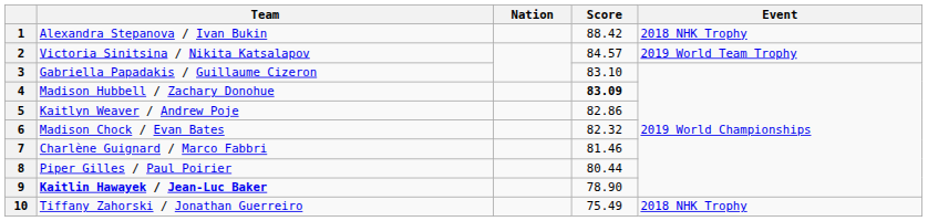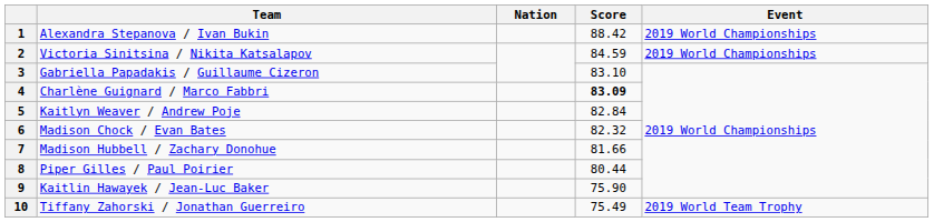 <table class="wikitable sortable" style="text-align:left; width:80%">
 <tr>
 <th scope="col"></th>
 <th scope="col">Team</th>
 <th scope="col">Nation</th>
 <th scope="col">Score</th>
 <th scope="col">Event</th>
 </tr>
 <tr>
 <th scope="row">1</th>
 <td><a href='#'>Alexandra Stepanova</a> / <a href='#'>Ivan Bukin</a></td>
 <td></td>
 <td style="text-align:center;">88.42</td>
-<td><a href='#'>2018 NHK Trophy</a></td>
+<td><a href='#'>2019 World Championships</a></td>
 </tr>
 <tr>
 <th scope="row">2</th>
 <td><a href='#'>Victoria Sinitsina</a> / <a href='#'>Nikita Katsalapov</a></td>
 <td rowspan="2"></td>
-<td style="text-align:center;">84.57</td>
-<td><a href='#'>2019 World Team Trophy</a></td>
+<td style="text-align:center;">84.59</td>
+<td><a href='#'>2019 World Championships</a></td>
 </tr>
 <tr>
 <th scope="row">3</th>
 <td><a href='#'>Gabriella Papadakis</a> / <a href='#'>Guillaume Cizeron</a></td>
 <td style="text-align:center;">83.10</td>
 <td rowspan="7"><a href='#'>2019 World Championships</a></td>
 </tr>
 <tr>
 <th scope="row">4</th>
-<td><a href='#'>Madison Hubbell</a> / <a href='#'>Zachary Donohue</a></td>
+<td><a href='#'>Charlène Guignard</a> / <a href='#'>Marco Fabbri</a></td>
 <td></td>
 <td style="text-align:center;"><strong>83.09</strong></td>
 </tr>
 <tr>
 <th scope="row">5</th>
 <td><a href='#'>Kaitlyn Weaver</a> / <a href='#'>Andrew Poje</a></td>
 <td></td>
-<td style="text-align:center;">82.86</td>
+<td style="text-align:center;">82.84</td>
 </tr>
 <tr>
 <th scope="row">6</th>
 <td><a href='#'>Madison Chock</a> / <a href='#'>Evan Bates</a></td>
 <td></td>
 <td style="text-align:center;">82.32</td>
 </tr>
 <tr>
 <th scope="row">7</th>
-<td><a href='#'>Charlène Guignard</a> / <a href='#'>Marco Fabbri</a></td>
+<td><a href='#'>Madison Hubbell</a> / <a href='#'>Zachary Donohue</a></td>
 <td></td>
-<td style="text-align:center;">81.46</td>
+<td style="text-align:center;">81.66</td>
 </tr>
 <tr>
 <th scope="row">8</th>
 <td><a href='#'>Piper Gilles</a> / <a href='#'>Paul Poirier</a></td>
 <td></td>
 <td style="text-align:center;">80.44</td>
 </tr>
 <tr>
 <th scope="row">9</th>
-<td><strong><a href='#'>Kaitlin Hawayek</a> / <a href='#'>Jean-Luc Baker</a></strong></td>
+<td><a href='#'>Kaitlin Hawayek</a> / <a href='#'>Jean-Luc Baker</a></td>
 <td></td>
-<td style="text-align:center;">78.90</td>
+<td style="text-align:center;">75.90</td>
 </tr>
 <tr>
 <th scope="row">10</th>
 <td><a href='#'>Tiffany Zahorski</a> / <a href='#'>Jonathan Guerreiro</a></td>
 <td></td>
 <td style="text-align:center;">75.49</td>
-<td><a href='#'>2018 NHK Trophy</a></td>
+<td><a href='#'>2019 World Team Trophy</a></td>
 </tr>
 </table>
